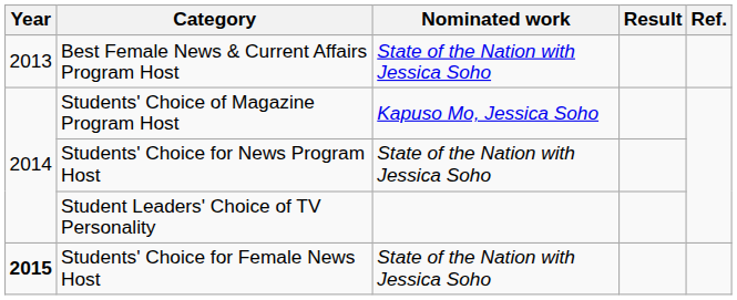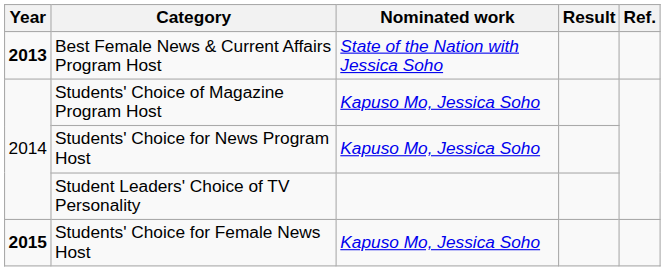 <table class="wikitable plainrowheaders sortable">
 <tr>
 <th>Year</th>
 <th>Category</th>
 <th>Nominated work</th>
 <th>Result</th>
 <th>Ref.</th>
 </tr>
 <tr>
-<td>2013</td>
+<td><strong>2013</strong></td>
 <td>Best Female News & Current Affairs Program Host</td>
 <td><em><a href='#'>State of the Nation with Jessica Soho</a></em></td>
 <td></td>
 <td></td>
 </tr>
 <tr>
 <td rowspan='3'>2014</td>
 <td>Students' Choice of Magazine Program Host</td>
 <td><em><a href='#'>Kapuso Mo, Jessica Soho</a></em></td>
 <td></td>
 <td rowspan='3'></td>
 </tr>
 <tr>
 <td>Students' Choice for News Program Host</td>
-<td><em>State of the Nation with Jessica Soho</em></td>
+<td><em><a href='#'>Kapuso Mo, Jessica Soho</a></em></td>
 <td></td>
 </tr>
 <tr>
 <td>Student Leaders' Choice of TV Personality</td>
 <td></td>
 <td></td>
 </tr>
 <tr>
 <td><strong>2015</strong></td>
 <td>Students' Choice for Female News Host</td>
-<td><em>State of the Nation with Jessica Soho</em></td>
+<td><em><a href='#'>Kapuso Mo, Jessica Soho</a></em></td>
 <td></td>
 <td></td>
 </tr>
 </table>
